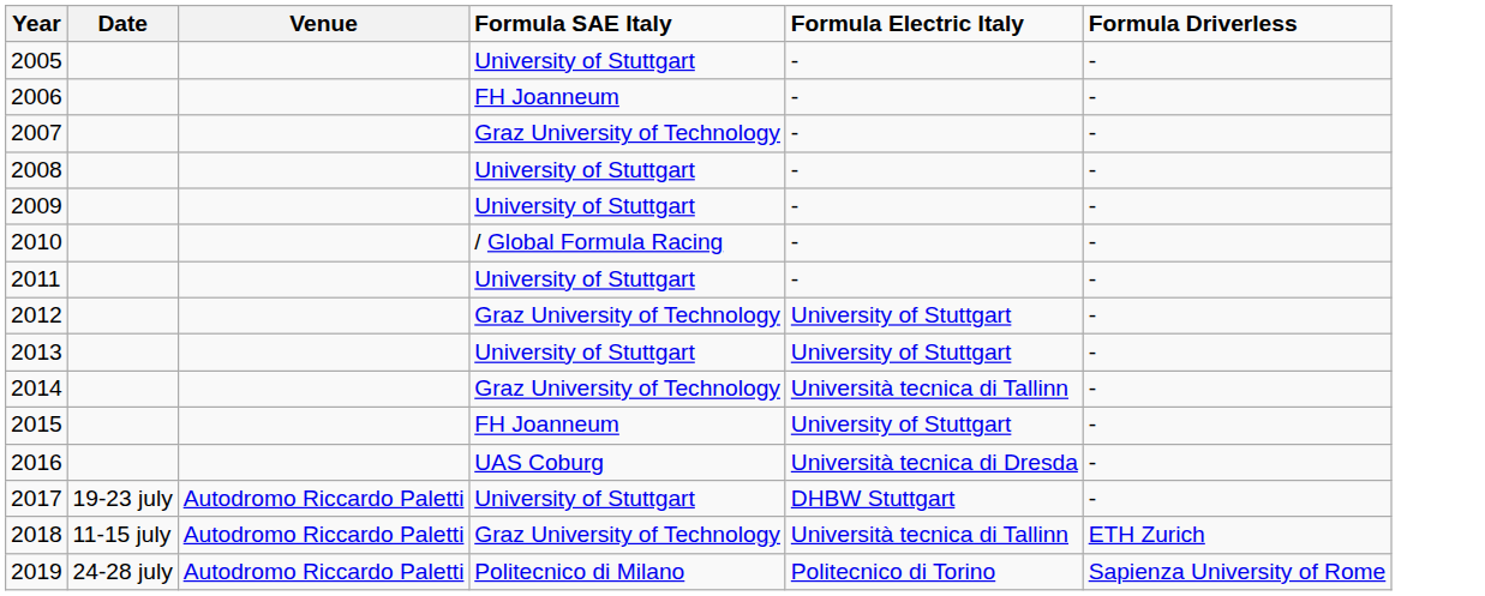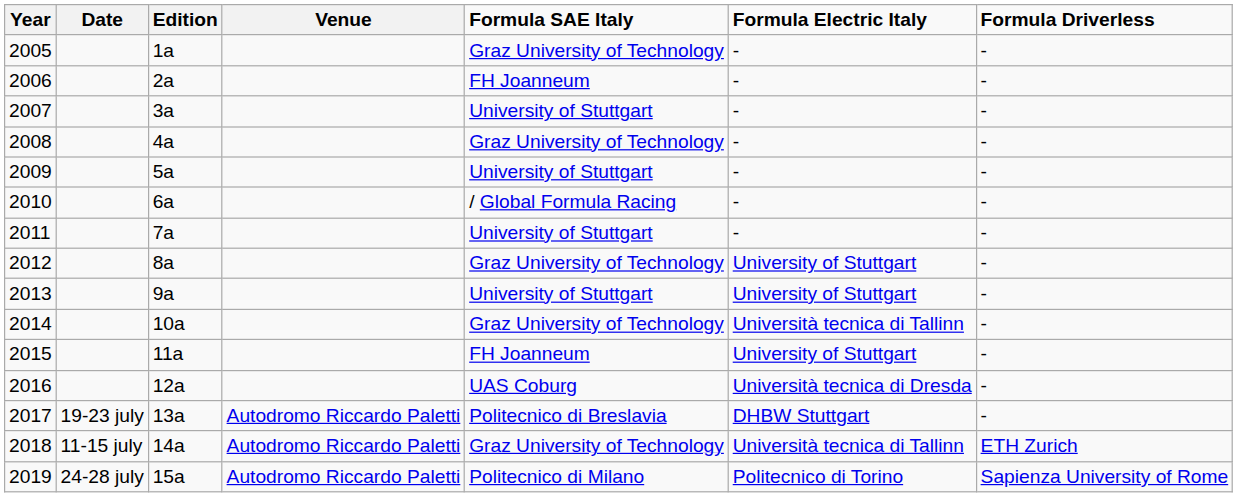 <table class="wikitable">
 <tr>
 <th>Year</th>
 <th>Date</th>
+<th>Edition</th>
 <th>Venue</th>
 <td><strong>Formula SAE Italy</strong></td>
 <td><strong>Formula Electric Italy</strong></td>
 <td><strong>Formula Driverless</strong></td>
 </tr>
 <tr>
 <td>2005</td>
 <td></td>
+<td>1a</td>
 <td></td>
-<td> <a href='#'>University of Stuttgart</a></td>
+<td> <a href='#'>Graz University of Technology</a></td>
 <td>-</td>
 <td>-</td>
 </tr>
 <tr>
 <td>2006</td>
 <td></td>
+<td>2a</td>
 <td></td>
 <td> <a href='#'>FH Joanneum</a></td>
 <td>-</td>
 <td>-</td>
 </tr>
 <tr>
 <td>2007</td>
 <td></td>
+<td>3a</td>
+<td></td>
+<td> <a href='#'>University of Stuttgart</a></td>
+<td>-</td>
+<td>-</td>
+</tr>
+<tr>
+<td>2008</td>
+<td></td>
+<td>4a</td>
 <td></td>
 <td> <a href='#'>Graz University of Technology</a></td>
 <td>-</td>
 <td>-</td>
 </tr>
 <tr>
-<td>2008</td>
-<td></td>
-<td></td>
-<td> <a href='#'>University of Stuttgart</a></td>
-<td>-</td>
-<td>-</td>
-</tr>
-<tr>
 <td>2009</td>
 <td></td>
+<td>5a</td>
 <td></td>
 <td> <a href='#'>University of Stuttgart</a></td>
 <td>-</td>
 <td>-</td>
 </tr>
 <tr>
 <td>2010</td>
 <td></td>
+<td>6a</td>
 <td></td>
 <td>/ <a href='#'>Global Formula Racing</a></td>
 <td>-</td>
 <td>-</td>
 </tr>
 <tr>
 <td>2011</td>
 <td></td>
+<td>7a</td>
 <td></td>
 <td> <a href='#'>University of Stuttgart</a></td>
 <td>-</td>
 <td>-</td>
 </tr>
 <tr>
 <td>2012</td>
 <td></td>
+<td>8a</td>
 <td></td>
 <td> <a href='#'>Graz University of Technology</a></td>
 <td> <a href='#'>University of Stuttgart</a></td>
 <td>-</td>
 </tr>
 <tr>
 <td>2013</td>
 <td></td>
+<td>9a</td>
 <td></td>
 <td> <a href='#'>University of Stuttgart</a></td>
 <td> <a href='#'>University of Stuttgart</a></td>
 <td>-</td>
 </tr>
 <tr>
 <td>2014</td>
 <td></td>
+<td>10a</td>
 <td></td>
 <td> <a href='#'>Graz University of Technology</a></td>
 <td> <a href='#'>Università tecnica di Tallinn</a></td>
 <td>-</td>
 </tr>
 <tr>
 <td>2015</td>
 <td></td>
+<td>11a</td>
 <td></td>
 <td> <a href='#'>FH Joanneum</a></td>
 <td> <a href='#'>University of Stuttgart</a></td>
 <td>-</td>
 </tr>
 <tr>
 <td>2016</td>
 <td></td>
+<td>12a</td>
 <td></td>
 <td> <a href='#'>UAS Coburg</a></td>
 <td> <a href='#'>Università tecnica di Dresda</a></td>
 <td>-</td>
 </tr>
 <tr>
 <td>2017</td>
 <td>19-23 july</td>
+<td>13a</td>
 <td><a href='#'>Autodromo Riccardo Paletti</a></td>
-<td> <a href='#'>University of Stuttgart</a></td>
+<td> <a href='#'>Politecnico di Breslavia</a></td>
 <td> <a href='#'>DHBW Stuttgart</a></td>
 <td>-</td>
 </tr>
 <tr>
 <td>2018</td>
 <td>11-15 july</td>
+<td>14a</td>
 <td><a href='#'>Autodromo Riccardo Paletti</a></td>
 <td> <a href='#'>Graz University of Technology</a></td>
 <td> <a href='#'>Università tecnica di Tallinn</a></td>
 <td> <a href='#'>ETH Zurich</a></td>
 </tr>
 <tr>
 <td>2019</td>
 <td>24-28 july</td>
+<td>15a</td>
 <td><a href='#'>Autodromo Riccardo Paletti</a></td>
 <td> <a href='#'>Politecnico di Milano</a></td>
 <td> <a href='#'>Politecnico di Torino</a></td>
 <td> <a href='#'>Sapienza University of Rome</a></td>
 </tr>
 </table>
